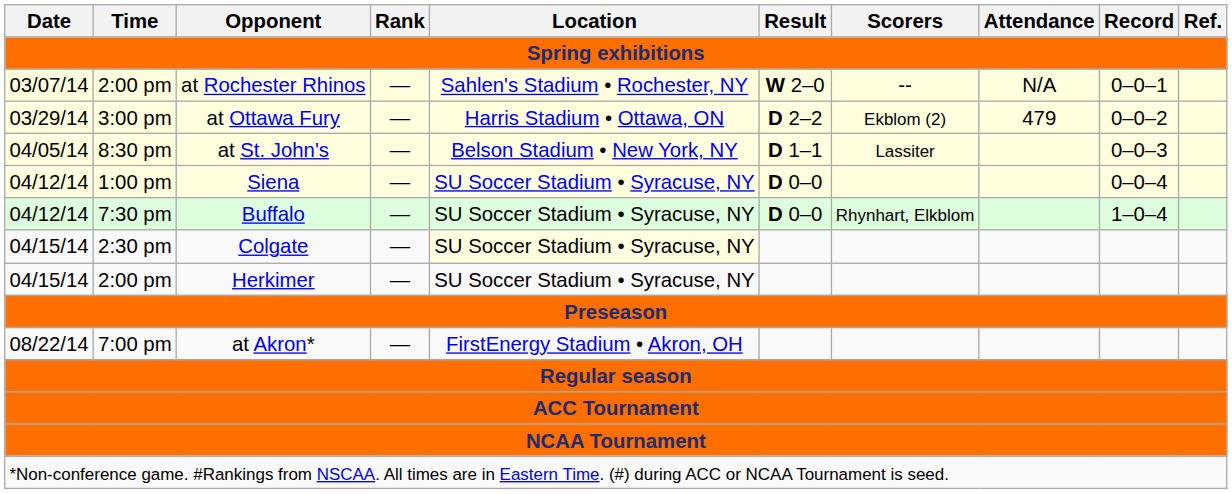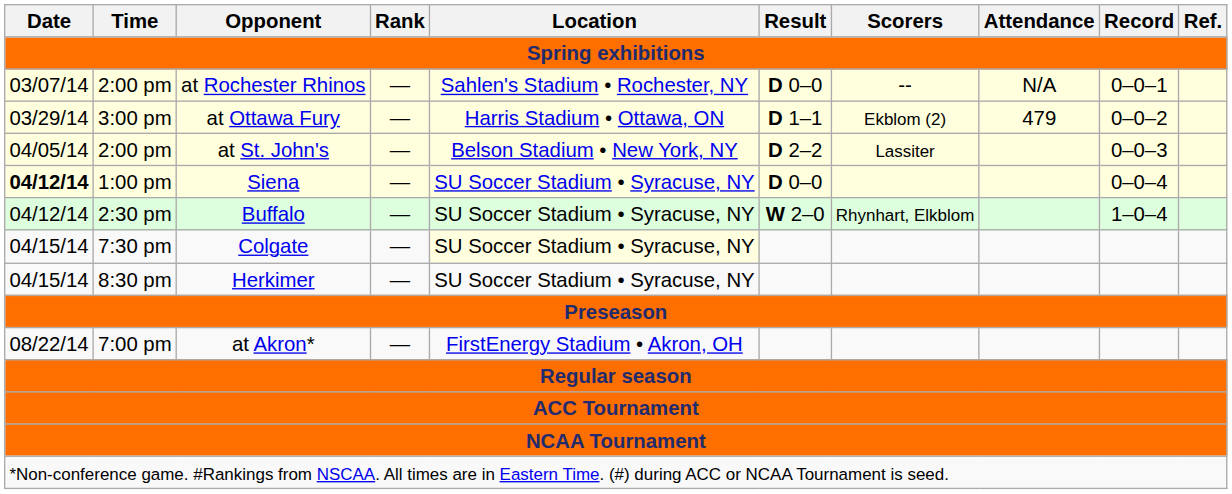 <table class="wikitable" style="font-size:95%; text-align:center">
 <tr>
 <th>Date</th>
 <th>Time</th>
 <th>Opponent</th>
 <th>Rank</th>
 <th>Location</th>
 <th>Result</th>
 <th>Scorers</th>
 <th>Attendance</th>
 <th>Record</th>
 <th>Ref.</th>
 </tr>
 <tr>
 <th colspan=10 style="background:#FF6F00; color:#212B6D;">Spring exhibitions</th>
 </tr>
 <tr style="background:#ffffdd;">
 <td> 03/07/14</td>
 <td>2:00 pm</td>
 <td>at <a href='#'>Rochester Rhinos</a></td>
 <td>—</td>
 <td><a href='#'>Sahlen's Stadium</a> • <a href='#'>Rochester, NY</a></td>
-<td><strong>W</strong> 2–0</td>
+<td><strong>D</strong> 0–0</td>
 <td>--</td>
 <td>N/A</td>
 <td>0–0–1</td>
 <td></td>
 </tr>
 <tr style="background:#ffffdd;">
 <td> 03/29/14</td>
 <td>3:00 pm</td>
 <td>at <a href='#'>Ottawa Fury</a></td>
 <td>—</td>
 <td><a href='#'>Harris Stadium</a> • <a href='#'>Ottawa, ON</a></td>
-<td><strong>D</strong> 2–2</td>
+<td><strong>D</strong> 1–1</td>
 <td><small>Ekblom (2)</small></td>
 <td>479</td>
 <td>0–0–2</td>
 <td></td>
 </tr>
 <tr style="background:#ffffdd;">
 <td> 04/05/14</td>
-<td>8:30 pm</td>
+<td>2:00 pm</td>
 <td>at <a href='#'>St. John's</a></td>
 <td>—</td>
 <td><a href='#'>Belson Stadium</a> • <a href='#'>New York, NY</a></td>
-<td><strong>D</strong> 1–1</td>
+<td><strong>D</strong> 2–2</td>
 <td><small>Lassiter</small></td>
 <td></td>
 <td>0–0–3</td>
 <td></td>
 </tr>
 <tr style="background:#ffffdd;">
-<td> 04/12/14</td>
+<td><strong> 04/12/14</strong></td>
 <td>1:00 pm</td>
 <td><a href='#'>Siena</a></td>
 <td>—</td>
 <td><a href='#'>SU Soccer Stadium</a> • <a href='#'>Syracuse, NY</a></td>
 <td><strong>D</strong> 0–0</td>
 <td></td>
 <td></td>
 <td>0–0–4</td>
 <td></td>
 </tr>
 <tr style="background:#dfd;">
 <td> 04/12/14</td>
-<td>7:30 pm</td>
+<td>2:30 pm</td>
 <td> <a href='#'>Buffalo</a></td>
 <td>—</td>
 <td>SU Soccer Stadium • Syracuse, NY</td>
-<td><strong>D</strong> 0–0</td>
+<td><strong>W</strong> 2–0</td>
 <td><small>Rhynhart, Elkblom</small></td>
 <td></td>
 <td>1–0–4</td>
 <td></td>
 </tr>
 <tr>
 <td> 04/15/14</td>
-<td>2:30 pm</td>
+<td>7:30 pm</td>
 <td> <a href='#'>Colgate</a></td>
 <td>—</td>
 <td style="background: lightyellow;">SU Soccer Stadium • Syracuse, NY</td>
 <td></td>
 <td></td>
 <td></td>
 <td></td>
 <td></td>
 </tr>
 <tr>
 <td> 04/15/14</td>
-<td>2:00 pm</td>
+<td>8:30 pm</td>
 <td> <a href='#'>Herkimer</a></td>
 <td>—</td>
 <td>SU Soccer Stadium • Syracuse, NY</td>
 <td></td>
 <td></td>
 <td></td>
 <td></td>
 <td></td>
 </tr>
 <tr>
 <th colspan=10 style="background:#FF6F00; color:#212B6D;">Preseason</th>
 </tr>
 <tr>
 <td> 08/22/14</td>
 <td>7:00 pm</td>
 <td> at <a href='#'>Akron</a>*</td>
 <td>—</td>
 <td><a href='#'>FirstEnergy Stadium</a> • <a href='#'>Akron, OH</a></td>
 <td></td>
 <td></td>
 <td></td>
 <td></td>
 <td></td>
 </tr>
 <tr>
 <th colspan=10 style="background:#FF6F00; color:#212B6D;">Regular season</th>
 </tr>
 <tr>
 <th colspan=10 style="background:#FF6F00; color:#212B6D;">ACC Tournament</th>
 </tr>
 <tr>
 <th colspan=10 style="background:#FF6F00; color:#212B6D;">NCAA Tournament</th>
 </tr>
 <tr>
 <td colspan="10" align="left"><small>*Non-conference game. #Rankings from <a href='#'>NSCAA</a>. All times are in <a href='#'>Eastern Time</a>. (#) during ACC or NCAA Tournament is seed.</small></td>
 </tr>
 </table>
